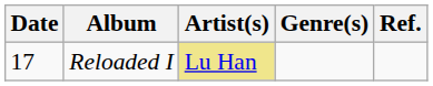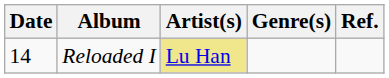 <table class="wikitable">
 <tr>
 <th>Date</th>
 <th>Album</th>
 <th>Artist(s)</th>
 <th>Genre(s)</th>
 <th>Ref.</th>
 </tr>
 <tr>
-<td>17</td>
+<td>14</td>
 <td><em>Reloaded I</em></td>
 <td style="background: khaki;"><a href='#'>Lu Han</a></td>
 <td></td>
 <td></td>
 </tr>
 </table>
